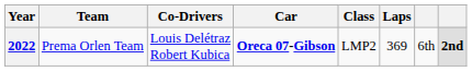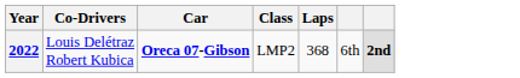 <table class="wikitable" style="text-align:center; font-size:90%">
 <tr>
 <th>Year</th>
-<th>Team</th>
 <th>Co-Drivers</th>
 <th>Car</th>
 <th>Class</th>
 <th>Laps</th>
 <th></th>
 <th></th>
 </tr>
 <tr>
 <th><a href='#'>2022</a></th>
-<td align="left"nowrap> <a href='#'>Prema Orlen Team</a></td>
 <td align="left"nowrap> <a href='#'>Louis Delétraz</a><br> <a href='#'>Robert Kubica</a></td>
 <td align="left"nowrap><strong><a href='#'>Oreca 07</a>-<a href='#'>Gibson</a></strong></td>
 <td>LMP2</td>
-<td>369</td>
+<td>368</td>
 <td>6th</td>
 <td style="background:#DFDFDF;"><strong>2nd</strong></td>
 </tr>
 </table>
